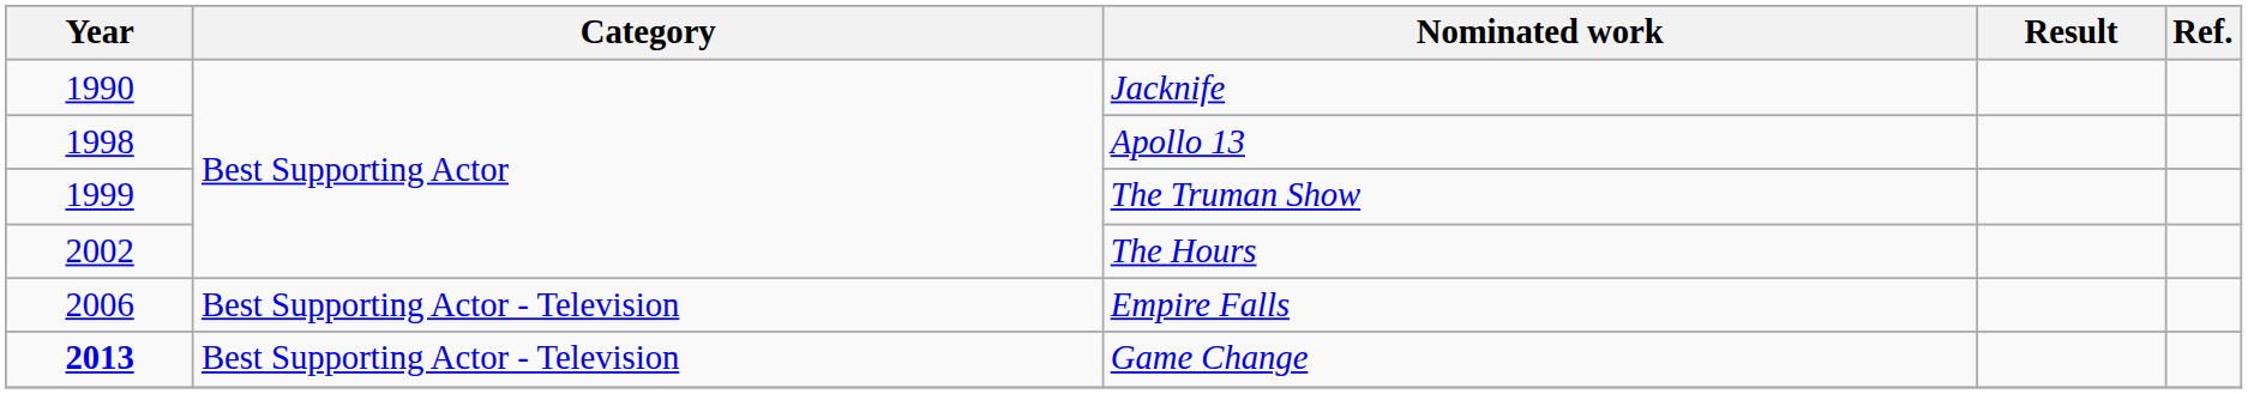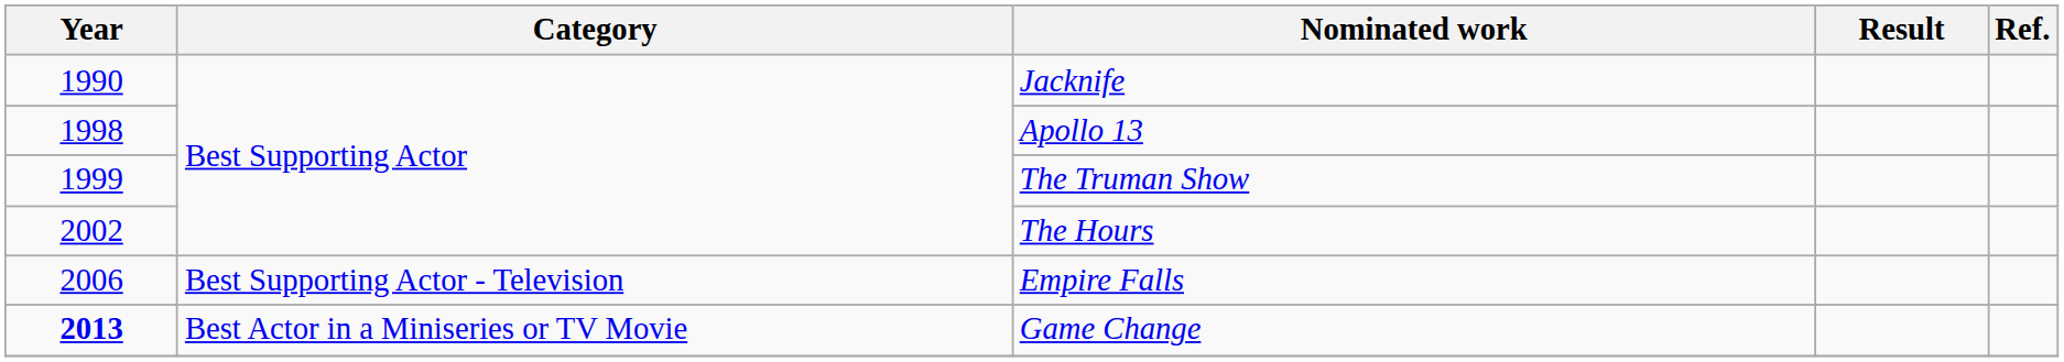 <table class=wikitable>
 <tr>
 <th scope="col" style="width:5em;">Year</th>
 <th scope="col" style="width:26em;">Category</th>
 <th scope="col" style="width:25em;">Nominated work</th>
 <th scope="col" style="width:5em;">Result</th>
 <th>Ref.</th>
 </tr>
 <tr>
 <td style="text-align:center;"><a href='#'>1990</a></td>
 <td rowspan=4><a href='#'>Best Supporting Actor</a></td>
 <td><em><a href='#'>Jacknife</a></em></td>
 <td></td>
 <td></td>
 </tr>
 <tr>
 <td style="text-align:center;"><a href='#'>1998</a></td>
 <td><em><a href='#'>Apollo 13</a></em></td>
 <td></td>
 <td></td>
 </tr>
 <tr>
 <td style="text-align:center;"><a href='#'>1999</a></td>
 <td><em><a href='#'>The Truman Show</a></em></td>
 <td></td>
 <td></td>
 </tr>
 <tr>
 <td style="text-align:center;"><a href='#'>2002</a></td>
 <td><em><a href='#'>The Hours</a></em></td>
 <td></td>
 <td></td>
 </tr>
 <tr>
 <td style="text-align:center;"><a href='#'>2006</a></td>
 <td><a href='#'>Best Supporting Actor - Television</a></td>
 <td><em><a href='#'>Empire Falls</a></em></td>
 <td></td>
 <td></td>
 </tr>
 <tr>
 <td style="text-align:center;"><strong><a href='#'>2013</a></strong></td>
-<td><a href='#'>Best Supporting Actor - Television</a></td>
+<td><a href='#'>Best Actor in a Miniseries or TV Movie</a></td>
 <td><em><a href='#'>Game Change</a></em></td>
 <td></td>
 <td></td>
 </tr>
 <tr>
 </tr>
 </table>
